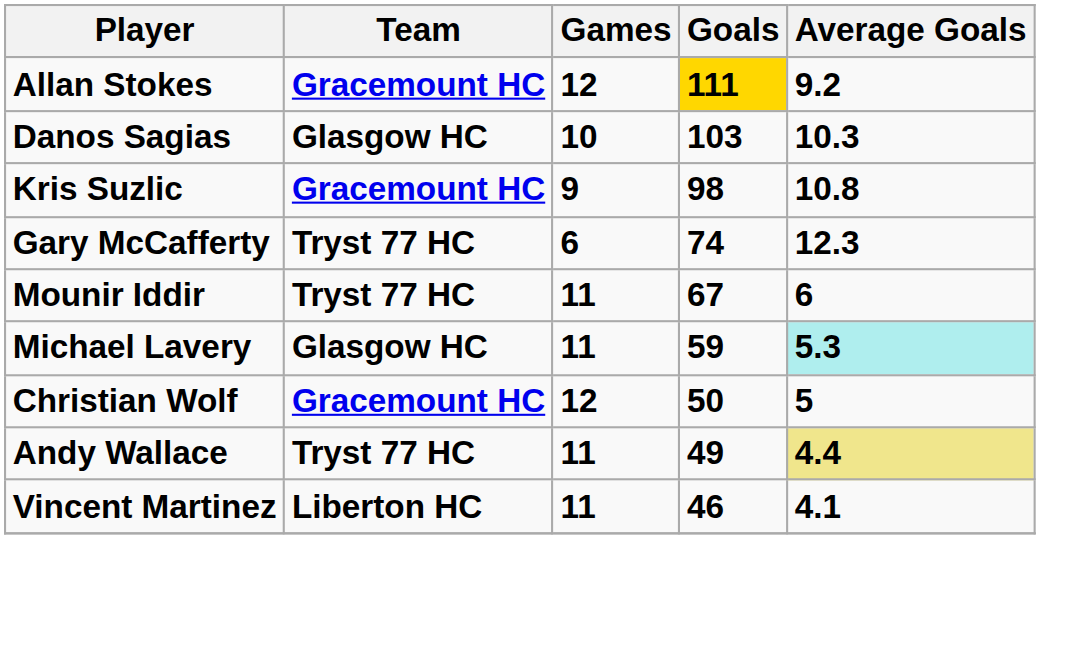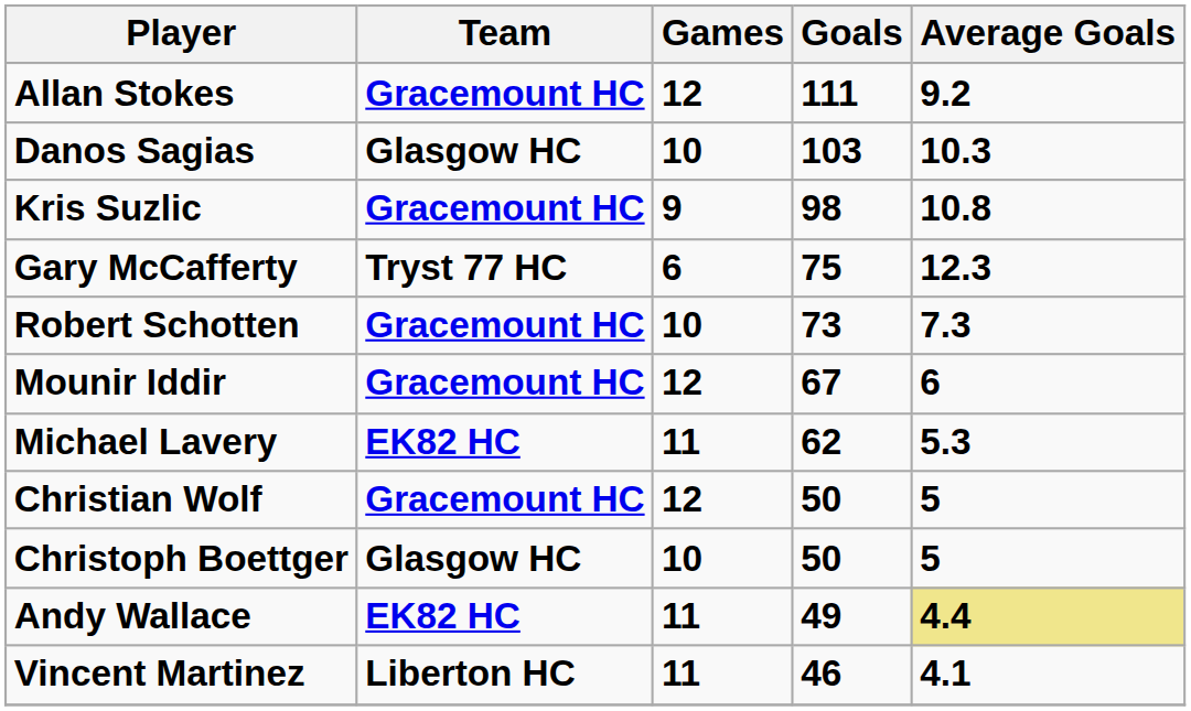 <table class="wikitable">
 <tr>
 <th>Player</th>
 <th>Team</th>
 <th>Games</th>
 <th>Goals</th>
 <th>Average Goals</th>
 </tr>
 <tr>
 <td><strong>Allan Stokes</strong></td>
 <td><strong><a href='#'>Gracemount HC</a> </strong></td>
 <td><strong>12</strong></td>
-<td style="background: gold;"><strong>111</strong></td>
+<td><strong>111</strong></td>
 <td><strong>9.2</strong></td>
 </tr>
 <tr>
 <td><strong>Danos Sagias</strong></td>
 <td><strong>Glasgow HC</strong></td>
 <td><strong>10</strong></td>
 <td><strong>103</strong></td>
 <td><strong>10.3</strong></td>
 </tr>
 <tr>
 <td><strong>Kris Suzlic</strong></td>
 <td><strong><a href='#'>Gracemount HC</a> </strong></td>
 <td><strong>9</strong></td>
 <td><strong>98</strong></td>
 <td><strong>10.8</strong></td>
 </tr>
 <tr>
 <td><strong>Gary McCafferty</strong></td>
 <td><strong>Tryst 77 HC</strong></td>
 <td><strong>6</strong></td>
-<td><strong>74</strong></td>
+<td><strong>75</strong></td>
 <td><strong>12.3</strong></td>
 </tr>
 <tr>
+<td><strong>Robert Schotten</strong></td>
+<td><strong><a href='#'>Gracemount HC</a></strong></td>
+<td><strong>10</strong></td>
+<td><strong>73</strong></td>
+<td><strong>7.3</strong></td>
+</tr>
+<tr>
 <td><strong>Mounir Iddir</strong></td>
-<td><strong>Tryst 77 HC</strong></td>
-<td><strong>11</strong></td>
+<td><strong><a href='#'>Gracemount HC</a></strong></td>
+<td><strong>12</strong></td>
 <td><strong>67</strong></td>
 <td><strong>6</strong></td>
 </tr>
 <tr>
 <td><strong>Michael Lavery</strong></td>
-<td><strong>Glasgow HC</strong></td>
+<td><strong><a href='#'>EK82 HC</a></strong></td>
 <td><strong>11</strong></td>
-<td><strong>59</strong></td>
-<td style="background: paleturquoise;"><strong>5.3</strong></td>
+<td><strong>62</strong></td>
+<td><strong>5.3</strong></td>
 </tr>
 <tr>
 <td><strong>Christian Wolf</strong></td>
 <td><strong><a href='#'>Gracemount HC</a></strong></td>
 <td><strong>12</strong></td>
 <td><strong>50</strong></td>
 <td><strong>5</strong></td>
 </tr>
 <tr>
+<td><strong>Christoph Boettger</strong></td>
+<td><strong>Glasgow HC</strong></td>
+<td><strong>10</strong></td>
+<td><strong>50</strong></td>
+<td><strong>5</strong></td>
+</tr>
+<tr>
 <td><strong>Andy Wallace</strong></td>
-<td><strong>Tryst 77 HC</strong></td>
+<td><strong><a href='#'>EK82 HC</a></strong></td>
 <td><strong>11</strong></td>
 <td><strong>49</strong></td>
 <td style="background: khaki;"><strong>4.4</strong></td>
 </tr>
 <tr>
 <td><strong>Vincent Martinez</strong></td>
 <td><strong>Liberton HC</strong></td>
 <td><strong>11</strong></td>
 <td><strong>46</strong></td>
 <td><strong>4.1</strong></td>
 </tr>
 <tr>
 </tr>
 </table>
